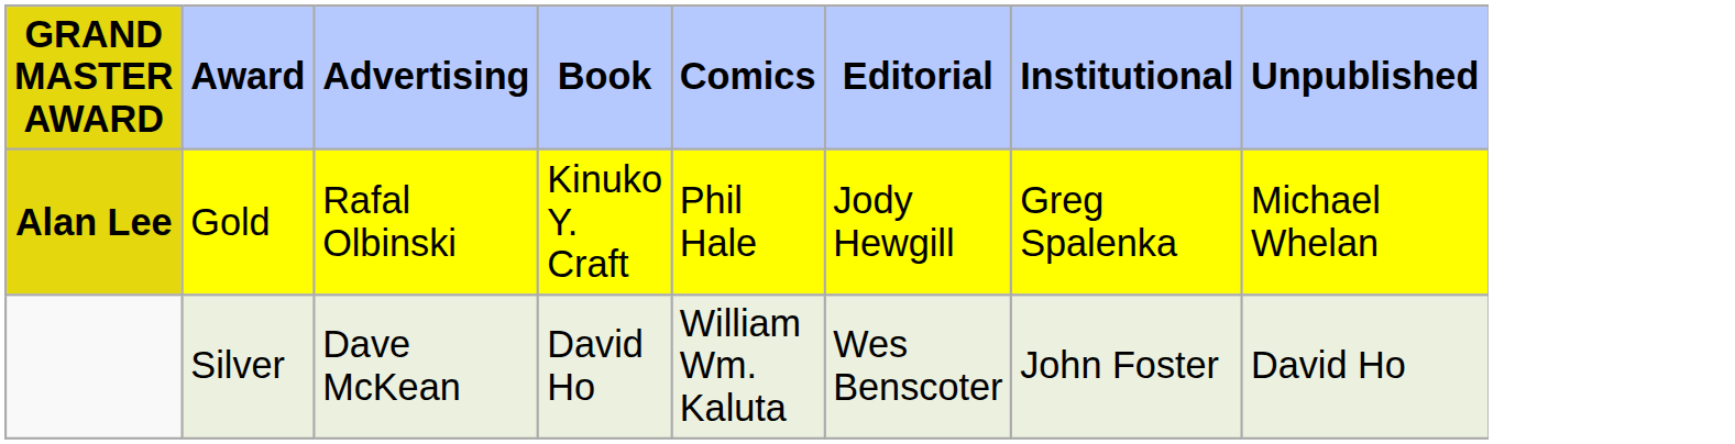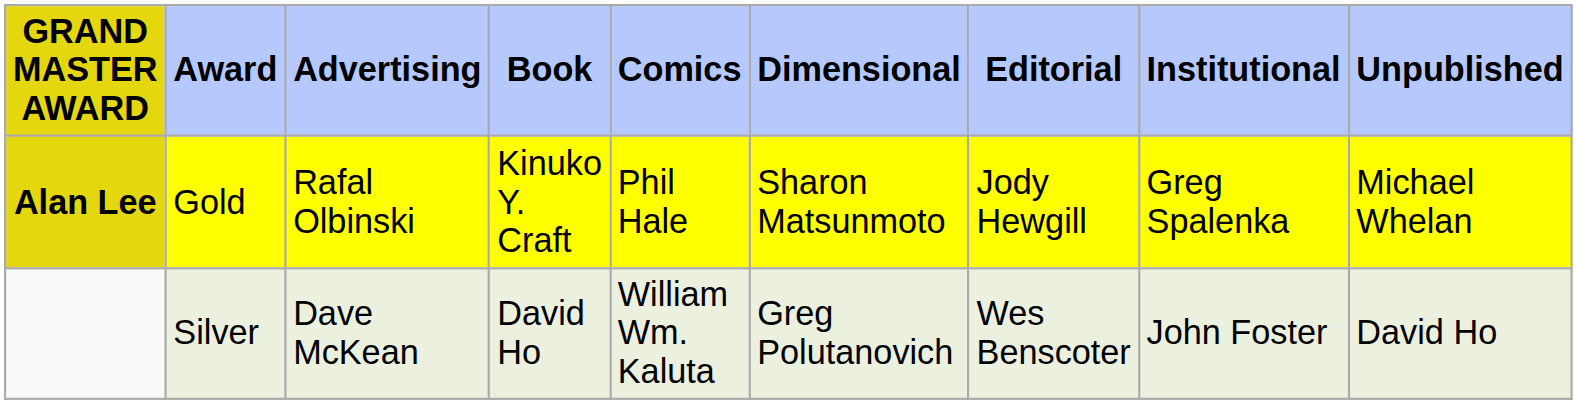 <table class="wikitable">
 <tr>
 <th style="background:#e5d70e">GRAND MASTER AWARD</th>
 <th style="background:#b6c9ff">Award</th>
 <th style="background:#b6c9ff">Advertising</th>
 <th style="background:#b6c9ff">Book</th>
 <th style="background:#b6c9ff">Comics</th>
+<th style="background:#b6c9ff">Dimensional</th>
 <th style="background:#b6c9ff">Editorial</th>
 <th style="background:#b6c9ff">Institutional</th>
 <th style="background:#b6c9ff">Unpublished</th>
 </tr>
 <tr>
 <td style="background:#e5d70e" align="center"><strong>Alan Lee</strong></td>
 <td style="background:#ffff00">Gold</td>
 <td style="background:#ffff00">Rafal Olbinski</td>
 <td style="background:#ffff00">Kinuko Y. Craft</td>
 <td style="background:#ffff00">Phil Hale</td>
+<td style="background:#ffff00">Sharon Matsunmoto</td>
 <td style="background:#ffff00">Jody Hewgill</td>
 <td style="background:#ffff00">Greg Spalenka</td>
 <td style="background:#ffff00">Michael Whelan</td>
 </tr>
 <tr>
 <td></td>
 <td style="background:#ecf0df">Silver</td>
 <td style="background:#ecf0df">Dave McKean</td>
 <td style="background:#ecf0df">David Ho</td>
 <td style="background:#ecf0df">William Wm. Kaluta</td>
+<td style="background:#ecf0df">Greg Polutanovich</td>
 <td style="background:#ecf0df">Wes Benscoter</td>
 <td style="background:#ecf0df">John Foster</td>
 <td style="background:#ecf0df">David Ho</td>
 </tr>
 </table>
